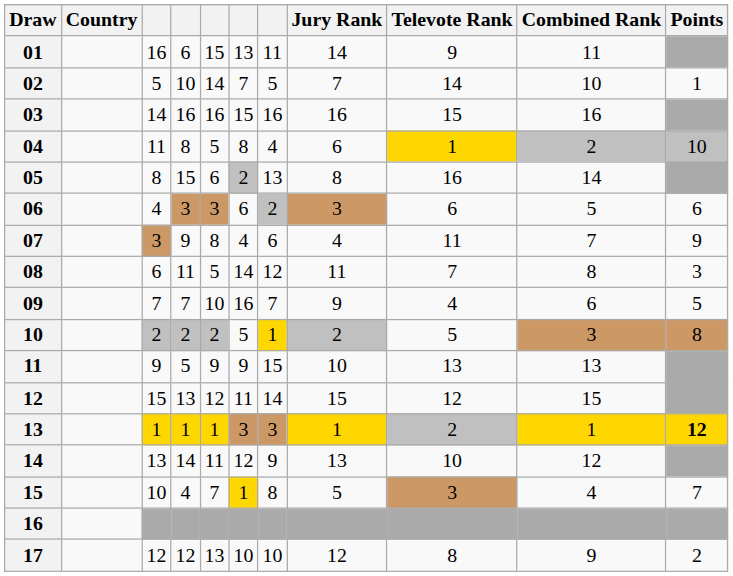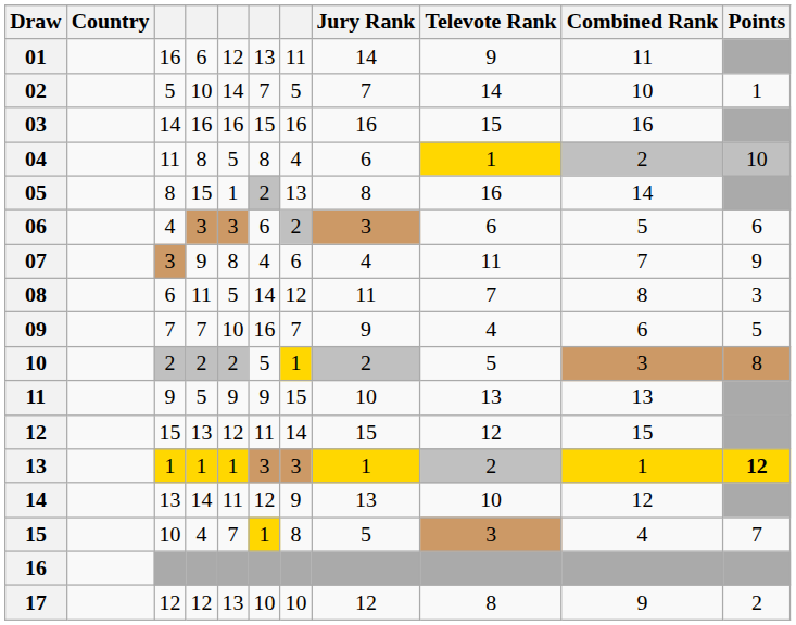 <table class="sortable wikitable collapsible plainrowheaders" style="text-align:center;">
 <tr>
 </tr>
 <tr>
 <th scope="col">Draw</th>
 <th scope="col">Country</th>
 <th scope="col"><small></small></th>
 <th scope="col"><small></small></th>
 <th scope="col"><small></small></th>
 <th scope="col"><small></small></th>
 <th scope="col"><small></small></th>
 <th scope="col">Jury Rank</th>
 <th scope="col">Televote Rank</th>
 <th scope="col">Combined Rank</th>
 <th scope="col">Points</th>
 </tr>
 <tr>
 <th scope="row" style="text-align:center;">01</th>
 <td style="text-align:left;"></td>
 <td>16</td>
 <td>6</td>
-<td>15</td>
+<td>12</td>
 <td>13</td>
 <td>11</td>
 <td>14</td>
 <td>9</td>
 <td>11</td>
 <td style="background:#AAAAAA;"></td>
 </tr>
 <tr>
 <th scope="row" style="text-align:center;">02</th>
 <td style="text-align:left;"></td>
 <td>5</td>
 <td>10</td>
 <td>14</td>
 <td>7</td>
 <td>5</td>
 <td>7</td>
 <td>14</td>
 <td>10</td>
 <td>1</td>
 </tr>
 <tr>
 <th scope="row" style="text-align:center;">03</th>
 <td style="text-align:left;"></td>
 <td>14</td>
 <td>16</td>
 <td>16</td>
 <td>15</td>
 <td>16</td>
 <td>16</td>
 <td>15</td>
 <td>16</td>
 <td style="background:#AAAAAA;"></td>
 </tr>
 <tr>
 <th scope="row" style="text-align:center;">04</th>
 <td style="text-align:left;"></td>
 <td>11</td>
 <td>8</td>
 <td>5</td>
 <td>8</td>
 <td>4</td>
 <td>6</td>
 <td style="background:gold;">1</td>
 <td style="background:silver;">2</td>
 <td style="background:silver;">10</td>
 </tr>
 <tr>
 <th scope="row" style="text-align:center;">05</th>
 <td style="text-align:left;"></td>
 <td>8</td>
 <td>15</td>
-<td>6</td>
+<td>1</td>
 <td style="background:silver;">2</td>
 <td>13</td>
 <td>8</td>
 <td>16</td>
 <td>14</td>
 <td style="background:#AAAAAA;"></td>
 </tr>
 <tr>
 <th scope="row" style="text-align:center;">06</th>
 <td style="text-align:left;"></td>
 <td>4</td>
 <td style="background:#CC9966;">3</td>
 <td style="background:#CC9966;">3</td>
 <td>6</td>
 <td style="background:silver;">2</td>
 <td style="background:#CC9966;">3</td>
 <td>6</td>
 <td>5</td>
 <td>6</td>
 </tr>
 <tr>
 <th scope="row" style="text-align:center;">07</th>
 <td style="text-align:left;"></td>
 <td style="background:#CC9966;">3</td>
 <td>9</td>
 <td>8</td>
 <td>4</td>
 <td>6</td>
 <td>4</td>
 <td>11</td>
 <td>7</td>
 <td>9</td>
 </tr>
 <tr>
 <th scope="row" style="text-align:center;">08</th>
 <td style="text-align:left;"></td>
 <td>6</td>
 <td>11</td>
 <td>5</td>
 <td>14</td>
 <td>12</td>
 <td>11</td>
 <td>7</td>
 <td>8</td>
 <td>3</td>
 </tr>
 <tr>
 <th scope="row" style="text-align:center;">09</th>
 <td style="text-align:left;"></td>
 <td>7</td>
 <td>7</td>
 <td>10</td>
 <td>16</td>
 <td>7</td>
 <td>9</td>
 <td>4</td>
 <td>6</td>
 <td>5</td>
 </tr>
 <tr>
 <th scope="row" style="text-align:center;">10</th>
 <td style="text-align:left;"></td>
 <td style="background:silver;">2</td>
 <td style="background:silver;">2</td>
 <td style="background:silver;">2</td>
 <td>5</td>
 <td style="background:gold;">1</td>
 <td style="background:silver;">2</td>
 <td>5</td>
 <td style="background:#CC9966;">3</td>
 <td style="background:#CC9966;">8</td>
 </tr>
 <tr>
 <th scope="row" style="text-align:center;">11</th>
 <td style="text-align:left;"></td>
 <td>9</td>
 <td>5</td>
 <td>9</td>
 <td>9</td>
 <td>15</td>
 <td>10</td>
 <td>13</td>
 <td>13</td>
 <td style="background:#AAAAAA;"></td>
 </tr>
 <tr>
 <th scope="row" style="text-align:center;">12</th>
 <td style="text-align:left;"></td>
 <td>15</td>
 <td>13</td>
 <td>12</td>
 <td>11</td>
 <td>14</td>
 <td>15</td>
 <td>12</td>
 <td>15</td>
 <td style="background:#AAAAAA;"></td>
 </tr>
 <tr>
 <th scope="row" style="text-align:center;">13</th>
 <td style="text-align:left;"></td>
 <td style="background:gold;">1</td>
 <td style="background:gold;">1</td>
 <td style="background:gold;">1</td>
 <td style="background:#CC9966;">3</td>
 <td style="background:#CC9966;">3</td>
 <td style="background:gold;">1</td>
 <td style="background:silver;">2</td>
 <td style="background:gold;">1</td>
 <td style="background:gold;"><strong>12</strong></td>
 </tr>
 <tr>
 <th scope="row" style="text-align:center;">14</th>
 <td style="text-align:left;"></td>
 <td>13</td>
 <td>14</td>
 <td>11</td>
 <td>12</td>
 <td>9</td>
 <td>13</td>
 <td>10</td>
 <td>12</td>
 <td style="background:#AAAAAA;"></td>
 </tr>
 <tr>
 <th scope="row" style="text-align:center;">15</th>
 <td style="text-align:left;"></td>
 <td>10</td>
 <td>4</td>
 <td>7</td>
 <td style="background:gold;">1</td>
 <td>8</td>
 <td>5</td>
 <td style="background:#CC9966;">3</td>
 <td>4</td>
 <td>7</td>
 </tr>
 <tr class="sortbottom">
 <th scope="row" style="text-align:center;">16</th>
 <td style="text-align:left;"></td>
 <td style="background:#AAAAAA;"></td>
 <td style="background:#AAAAAA;"></td>
 <td style="background:#AAAAAA;"></td>
 <td style="background:#AAAAAA;"></td>
 <td style="background:#AAAAAA;"></td>
 <td style="background:#AAAAAA;"></td>
 <td style="background:#AAAAAA;"></td>
 <td style="background:#AAAAAA;"></td>
 <td style="background:#AAAAAA;"></td>
 </tr>
 <tr>
 <th scope="row" style="text-align:center;">17</th>
 <td style="text-align:left;"></td>
 <td>12</td>
 <td>12</td>
 <td>13</td>
 <td>10</td>
 <td>10</td>
 <td>12</td>
 <td>8</td>
 <td>9</td>
 <td>2</td>
 </tr>
 </table>
